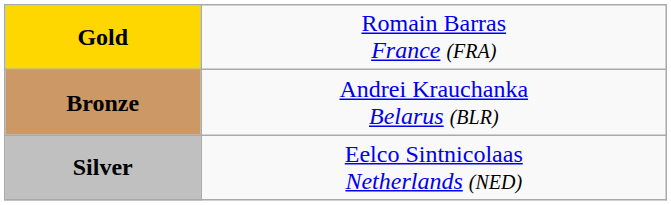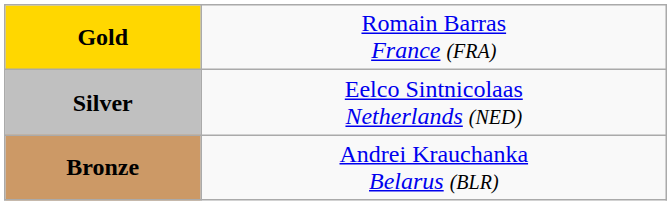 <table class="wikitable" style=" text-align:center; " width="35%">
 <tr>
 <td bgcolor="gold"><strong>Gold</strong></td>
 <td> <a href='#'>Romain Barras</a><br><em><a href='#'>France</a> <small>(FRA)</small></em></td>
 </tr>
 <tr>
+<td bgcolor="silver"><strong>Silver</strong></td>
+<td> <a href='#'>Eelco Sintnicolaas</a><br><em><a href='#'>Netherlands</a> <small>(NED)</small></em></td>
+</tr>
+<tr>
 <td bgcolor="CC9966"><strong>Bronze</strong></td>
 <td> <a href='#'>Andrei Krauchanka</a><br><em><a href='#'>Belarus</a> <small>(BLR)</small></em></td>
 </tr>
-<tr>
-<td bgcolor="silver"><strong>Silver</strong></td>
-<td> <a href='#'>Eelco Sintnicolaas</a><br><em><a href='#'>Netherlands</a> <small>(NED)</small></em></td>
-</tr>
 </table>
